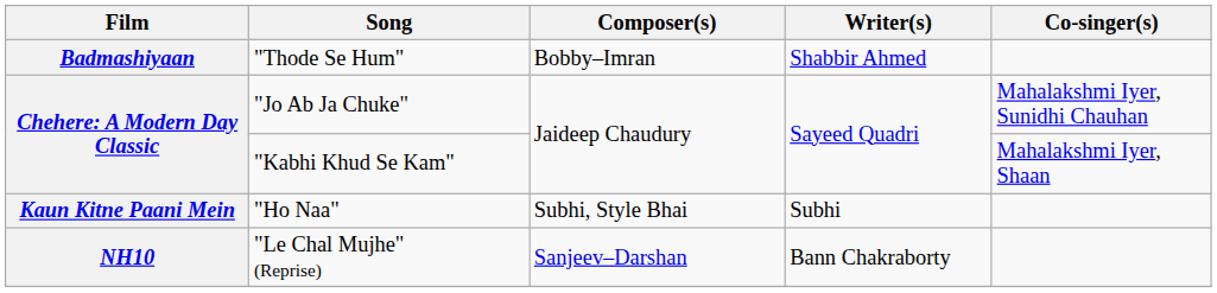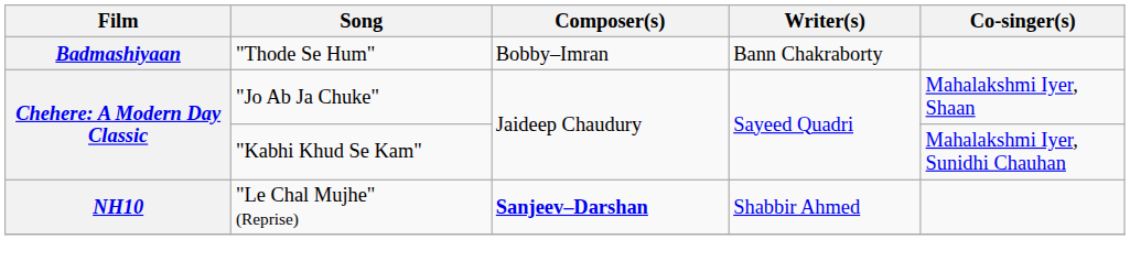 <table class="wikitable plainrowheaders" width="100%" textcolor:#000;">
 <tr>
 <th scope="col" width=20%><strong>Film</strong></th>
 <th scope="col" width=23%><strong>Song</strong></th>
 <th scope="col" width=21%><strong>Composer(s)</strong></th>
 <th scope="col" width=17%><strong>Writer(s)</strong></th>
 <th scope="col" width=18%><strong>Co-singer(s)</strong></th>
 </tr>
 <tr>
 <th><em><a href='#'>Badmashiyaan</a></em></th>
 <td>"Thode Se Hum"</td>
 <td>Bobby–Imran</td>
-<td><a href='#'>Shabbir Ahmed</a></td>
+<td>Bann Chakraborty</td>
 <td></td>
 </tr>
 <tr>
 <th rowspan="2"><em><a href='#'>Chehere: A Modern Day Classic</a></em></th>
 <td>"Jo Ab Ja Chuke"</td>
 <td rowspan="2">Jaideep Chaudury</td>
 <td rowspan="2"><a href='#'>Sayeed Quadri</a></td>
-<td><a href='#'>Mahalakshmi Iyer</a>, <a href='#'>Sunidhi Chauhan</a></td>
+<td><a href='#'>Mahalakshmi Iyer</a>, <a href='#'>Shaan</a></td>
 </tr>
 <tr>
 <td>"Kabhi Khud Se Kam"</td>
-<td><a href='#'>Mahalakshmi Iyer</a>, <a href='#'>Shaan</a></td>
-</tr>
-<tr>
-<th><em><a href='#'>Kaun Kitne Paani Mein</a></em></th>
-<td>"Ho Naa"</td>
-<td>Subhi, Style Bhai</td>
-<td>Subhi</td>
-<td></td>
+<td><a href='#'>Mahalakshmi Iyer</a>, <a href='#'>Sunidhi Chauhan</a></td>
 </tr>
 <tr>
 <th><em><a href='#'>NH10</a></em></th>
 <td>"Le Chal Mujhe"<br><small>(Reprise)</small></td>
-<td><a href='#'>Sanjeev–Darshan</a></td>
-<td>Bann Chakraborty</td>
+<td><strong><a href='#'>Sanjeev–Darshan</a></strong></td>
+<td><a href='#'>Shabbir Ahmed</a></td>
 <td></td>
 </tr>
 <tr>
 </tr>
 </table>
